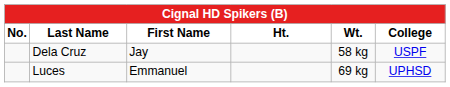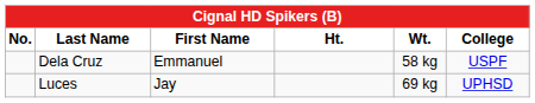 <table class="wikitable"  style="text-align:center;">
 <tr>
 <th colspan="8" style= "background: #E62020; color: White; text-align: center"><strong>Cignal HD Spikers (B)</strong></th>
 </tr>
 <tr>
 <th width=3px style="background: White; color: Black; text-align: center"><strong>No.</strong></th>
 <th width=120px style="background: White; color: Black">Last Name</th>
 <th width=130px style="background: White; color: Black">First Name</th>
 <th width=125px style="background: White; color: Black">Ht.</th>
 <th width=50px style="background: White; color: Black">Wt.</th>
 <th width=85px style="background: White; color: Black">College</th>
 </tr>
 <tr>
 <td></td>
 <td style="text-align: left">Dela Cruz</td>
-<td style="text-align: left">Jay</td>
+<td style="text-align: left">Emmanuel</td>
 <td></td>
 <td>58 kg</td>
 <td><a href='#'>USPF</a></td>
 </tr>
 <tr>
 <td></td>
 <td style="text-align: left">Luces</td>
-<td style="text-align: left">Emmanuel</td>
+<td style="text-align: left">Jay</td>
 <td></td>
 <td>69 kg</td>
 <td><a href='#'>UPHSD</a></td>
 </tr>
 </table>
